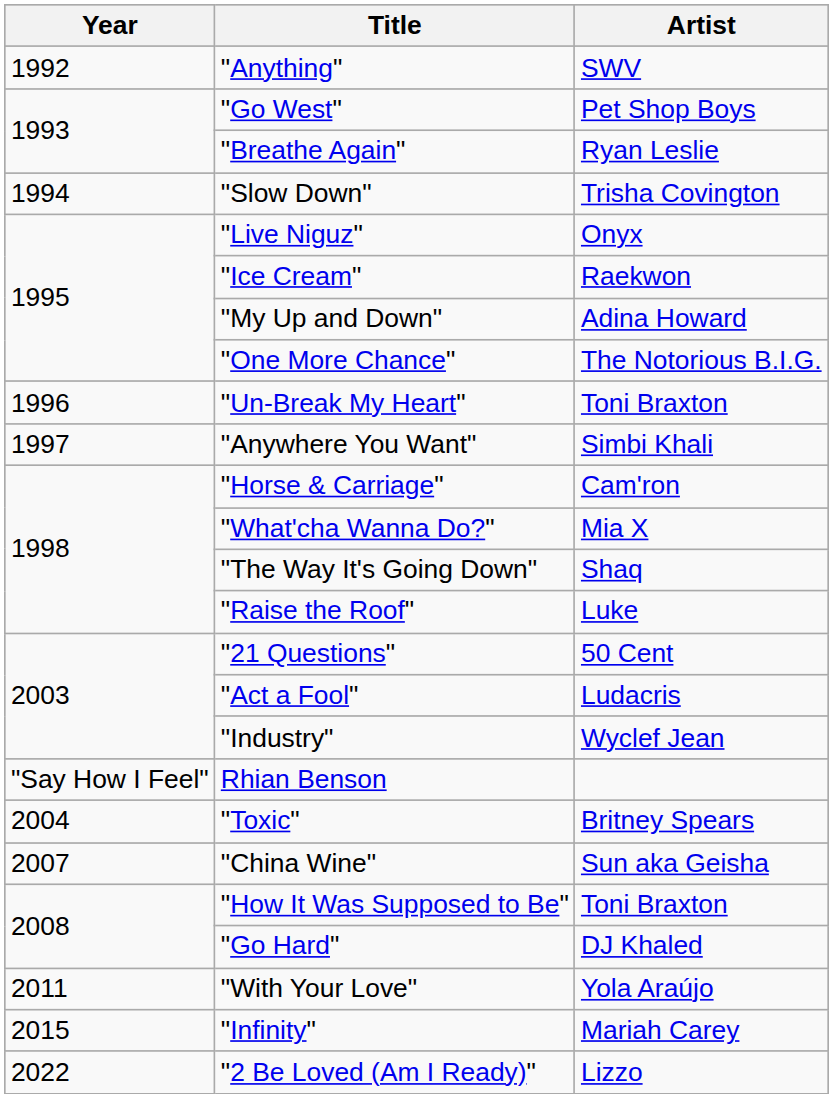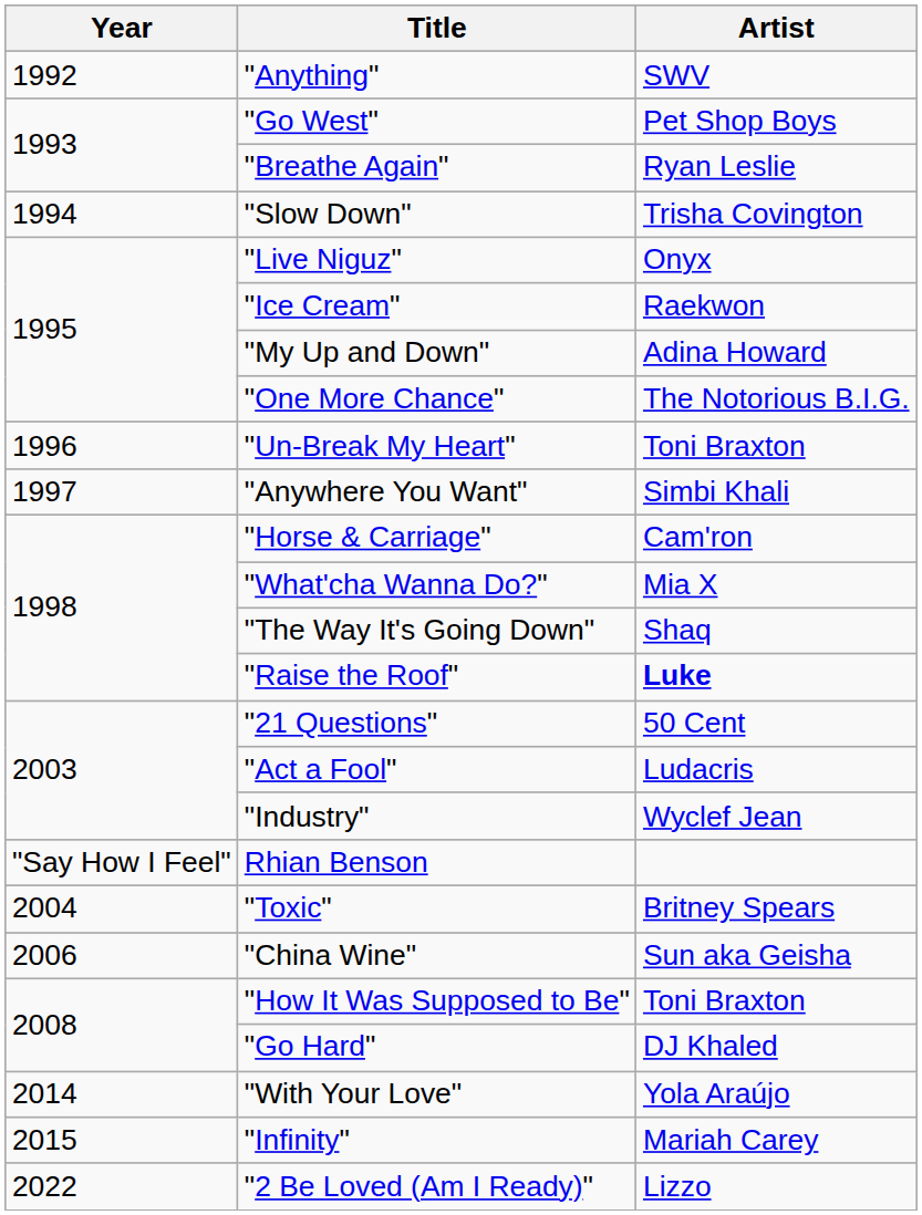 <table class="wikitable sortable">
 <tr>
 <th>Year</th>
 <th>Title</th>
 <th>Artist</th>
 </tr>
 <tr>
 <td>1992</td>
 <td>"<a href='#'>Anything</a>"</td>
 <td><a href='#'>SWV</a></td>
 </tr>
 <tr>
 <td rowspan=2>1993</td>
 <td>"<a href='#'>Go West</a>"</td>
 <td><a href='#'>Pet Shop Boys</a></td>
 </tr>
 <tr>
 <td>"<a href='#'>Breathe Again</a>"</td>
 <td><a href='#'>Ryan Leslie</a></td>
 </tr>
 <tr>
 <td>1994</td>
 <td>"Slow Down"</td>
 <td><a href='#'>Trisha Covington</a></td>
 </tr>
 <tr>
 <td rowspan=4>1995</td>
 <td>"<a href='#'>Live Niguz</a>"</td>
 <td><a href='#'>Onyx</a></td>
 </tr>
 <tr>
 <td>"<a href='#'>Ice Cream</a>"</td>
 <td><a href='#'>Raekwon</a></td>
 </tr>
 <tr>
 <td>"My Up and Down"</td>
 <td><a href='#'>Adina Howard</a></td>
 </tr>
 <tr>
 <td>"<a href='#'>One More Chance</a>"</td>
 <td><a href='#'>The Notorious B.I.G.</a></td>
 </tr>
 <tr>
 <td>1996</td>
 <td>"<a href='#'>Un-Break My Heart</a>"</td>
 <td><a href='#'>Toni Braxton</a></td>
 </tr>
 <tr>
 <td>1997</td>
 <td>"Anywhere You Want"</td>
 <td><a href='#'>Simbi Khali</a></td>
 </tr>
 <tr>
 <td rowspan=4>1998</td>
 <td>"<a href='#'>Horse & Carriage</a>"</td>
 <td><a href='#'>Cam'ron</a></td>
 </tr>
 <tr>
 <td>"<a href='#'>What'cha Wanna Do?</a>"</td>
 <td><a href='#'>Mia X</a></td>
 </tr>
 <tr>
 <td>"The Way It's Going Down"</td>
 <td><a href='#'>Shaq</a></td>
 </tr>
 <tr>
 <td>"<a href='#'>Raise the Roof</a>"</td>
-<td><a href='#'>Luke</a></td>
+<td><strong><a href='#'>Luke</a></strong></td>
 </tr>
 <tr>
 <td rowspan=3>2003</td>
 <td>"<a href='#'>21 Questions</a>"</td>
 <td><a href='#'>50 Cent</a></td>
 </tr>
 <tr>
 <td>"<a href='#'>Act a Fool</a>"</td>
 <td><a href='#'>Ludacris</a></td>
 </tr>
 <tr>
 <td>"Industry"</td>
 <td><a href='#'>Wyclef Jean</a></td>
 </tr>
 <tr>
 <td>"Say How I Feel"</td>
 <td><a href='#'>Rhian Benson</a></td>
 </tr>
 <tr>
 <td>2004</td>
 <td>"<a href='#'>Toxic</a>"</td>
 <td><a href='#'>Britney Spears</a></td>
 </tr>
 <tr>
-<td>2007</td>
+<td>2006</td>
 <td>"China Wine"</td>
 <td><a href='#'>Sun aka Geisha</a></td>
 </tr>
 <tr>
 <td rowspan=2>2008</td>
 <td>"<a href='#'>How It Was Supposed to Be</a>"</td>
 <td><a href='#'>Toni Braxton</a></td>
 </tr>
 <tr>
 <td>"<a href='#'>Go Hard</a>"</td>
 <td><a href='#'>DJ Khaled</a></td>
 </tr>
 <tr>
-<td>2011</td>
+<td>2014</td>
 <td>"With Your Love"</td>
 <td><a href='#'>Yola Araújo</a></td>
 </tr>
 <tr>
 <td>2015</td>
 <td>"<a href='#'>Infinity</a>"</td>
 <td><a href='#'>Mariah Carey</a></td>
 </tr>
 <tr>
 <td>2022</td>
 <td>"<a href='#'>2 Be Loved (Am I Ready)</a>"</td>
 <td><a href='#'>Lizzo</a></td>
 </tr>
 </table>
